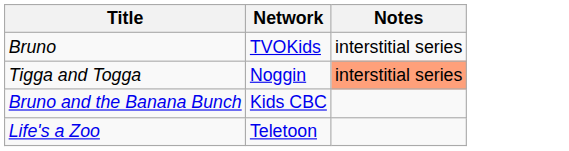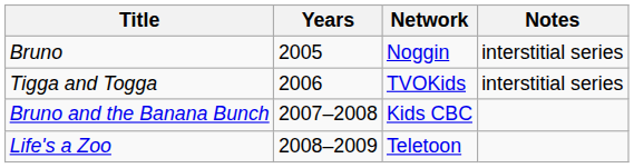 <table class="wikitable sortable">
 <tr>
 <th>Title</th>
+<th>Years</th>
 <th>Network</th>
 <th>Notes</th>
 </tr>
 <tr>
 <td><em>Bruno</em></td>
+<td>2005</td>
+<td><a href='#'>Noggin</a></td>
+<td>interstitial series</td>
+</tr>
+<tr>
+<td><em>Tigga and Togga</em></td>
+<td>2006</td>
 <td><a href='#'>TVOKids</a></td>
 <td>interstitial series</td>
 </tr>
 <tr>
-<td><em>Tigga and Togga</em></td>
-<td><a href='#'>Noggin</a></td>
-<td style="background: lightsalmon;">interstitial series</td>
-</tr>
-<tr>
 <td><em><a href='#'>Bruno and the Banana Bunch</a></em></td>
+<td>2007–2008</td>
 <td><a href='#'>Kids CBC</a></td>
 <td></td>
 </tr>
 <tr>
 <td><em><a href='#'>Life's a Zoo</a></em></td>
+<td>2008–2009</td>
 <td><a href='#'>Teletoon</a></td>
 <td></td>
 </tr>
 </table>
